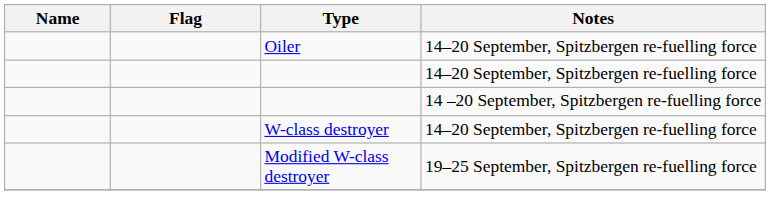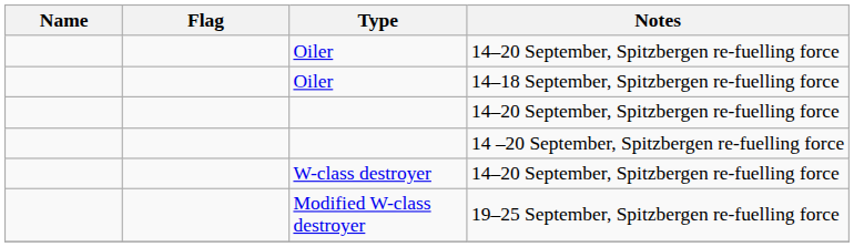 <table class="wikitable sortable">
 <tr>
 <th scope="col" width="90px">Name</th>
 <th scope="col" width="130px">Flag</th>
 <th scope="col" width="140px">Type</th>
 <th>Notes</th>
 </tr>
 <tr>
 <td align="left"></td>
 <td align="left"></td>
 <td align="left"><a href='#'>Oiler</a></td>
 <td align="left">14–20 September, Spitzbergen re-fuelling force</td>
+</tr>
+<tr>
+<td align="left"></td>
+<td align="left"></td>
+<td align="left"><a href='#'>Oiler</a></td>
+<td align="left">14–18 September, Spitzbergen re-fuelling force</td>
 </tr>
 <tr>
 <td align="left"></td>
 <td align="left"></td>
 <td align="left"></td>
 <td align="left">14–20 September, Spitzbergen re-fuelling force</td>
 </tr>
 <tr>
 <td align="left"></td>
 <td align="left"></td>
 <td align="left"></td>
 <td align="left">14 –20 September, Spitzbergen re-fuelling force</td>
 </tr>
 <tr>
 <td align="left"></td>
 <td align="left"></td>
 <td align="left"><a href='#'>W-class destroyer</a></td>
 <td align="left">14–20 September, Spitzbergen re-fuelling force</td>
 </tr>
 <tr>
 <td align="left"></td>
 <td align="left"></td>
 <td align="left"><a href='#'>Modified W-class destroyer</a></td>
 <td align="left">19–25 September, Spitzbergen re-fuelling force</td>
 </tr>
 <tr>
 </tr>
 </table>
